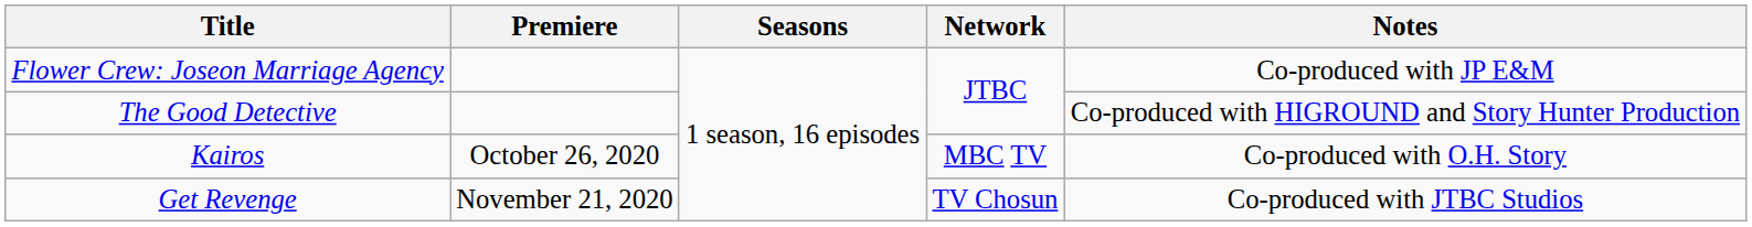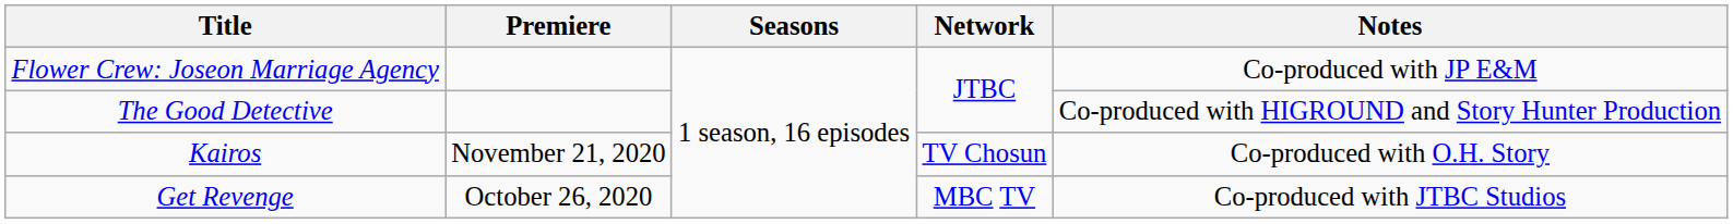 <table class="wikitable sortable" style="text-align:center; margin=auto; ">
 <tr>
 <th>Title</th>
 <th>Premiere</th>
 <th scope="col" class="unsortable">Seasons</th>
 <th scope="col" class="unsortable">Network</th>
 <th scope="col" class="unsortable">Notes</th>
 </tr>
 <tr>
 <td><em><a href='#'>Flower Crew: Joseon Marriage Agency</a></em></td>
 <td></td>
 <td rowspan="4">1 season, 16 episodes</td>
 <td rowspan="2"><a href='#'>JTBC</a></td>
 <td>Co-produced with <a href='#'>JP E&M</a></td>
 </tr>
 <tr>
 <td><em><a href='#'>The Good Detective</a></em></td>
 <td></td>
 <td>Co-produced with <a href='#'>HIGROUND</a> and <a href='#'>Story Hunter Production</a></td>
 </tr>
 <tr>
 <td><em><a href='#'>Kairos</a></em></td>
-<td>October 26, 2020</td>
-<td><a href='#'>MBC</a> <a href='#'>TV</a></td>
+<td>November 21, 2020</td>
+<td><a href='#'>TV Chosun</a></td>
 <td>Co-produced with <a href='#'>O.H. Story</a></td>
 </tr>
 <tr>
 <td><em><a href='#'>Get Revenge</a></em></td>
-<td>November 21, 2020</td>
-<td><a href='#'>TV Chosun</a></td>
+<td>October 26, 2020</td>
+<td><a href='#'>MBC</a> <a href='#'>TV</a></td>
 <td>Co-produced with <a href='#'>JTBC Studios</a></td>
 </tr>
 </table>
